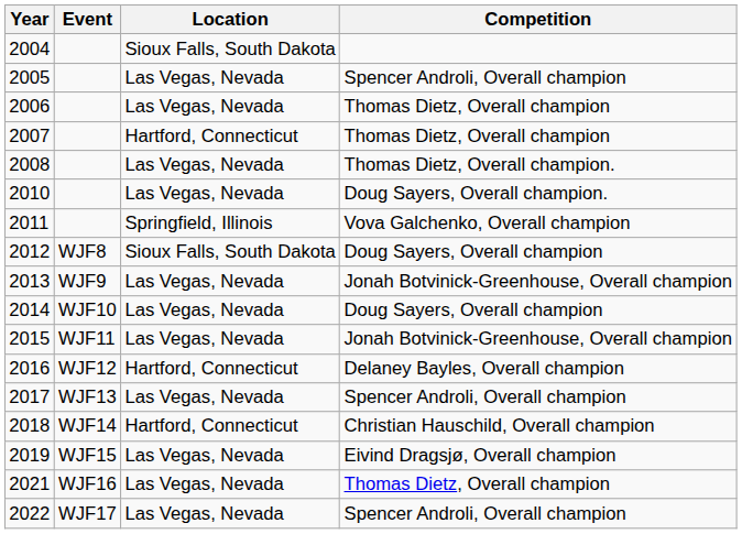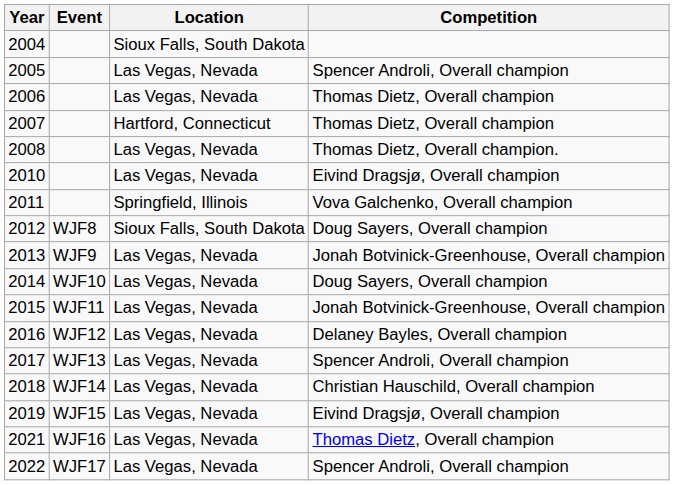 <table class="wikitable">
 <tr>
 <th>Year</th>
 <th>Event</th>
 <th>Location</th>
 <th>Competition</th>
 </tr>
 <tr>
 <td>2004</td>
 <td></td>
 <td>Sioux Falls, South Dakota</td>
 <td></td>
 </tr>
 <tr>
 <td>2005</td>
 <td></td>
 <td>Las Vegas, Nevada</td>
 <td>Spencer Androli, Overall champion</td>
 </tr>
 <tr>
 <td>2006</td>
 <td></td>
 <td>Las Vegas, Nevada</td>
 <td>Thomas Dietz, Overall champion</td>
 </tr>
 <tr>
 <td>2007</td>
 <td></td>
 <td>Hartford, Connecticut</td>
 <td>Thomas Dietz, Overall champion</td>
 </tr>
 <tr>
 <td>2008</td>
 <td></td>
 <td>Las Vegas, Nevada</td>
 <td>Thomas Dietz, Overall champion.</td>
 </tr>
 <tr>
 <td>2010</td>
 <td></td>
 <td>Las Vegas, Nevada</td>
-<td>Doug Sayers, Overall champion.</td>
+<td>Eivind Dragsjø, Overall champion</td>
 </tr>
 <tr>
 <td>2011</td>
 <td></td>
 <td>Springfield, Illinois</td>
 <td>Vova Galchenko, Overall champion</td>
 </tr>
 <tr>
 <td>2012</td>
 <td>WJF8</td>
 <td>Sioux Falls, South Dakota</td>
 <td>Doug Sayers, Overall champion</td>
 </tr>
 <tr>
 <td>2013</td>
 <td>WJF9</td>
 <td>Las Vegas, Nevada</td>
 <td>Jonah Botvinick-Greenhouse, Overall champion</td>
 </tr>
 <tr>
 <td>2014</td>
 <td>WJF10</td>
 <td>Las Vegas, Nevada</td>
 <td>Doug Sayers, Overall champion</td>
 </tr>
 <tr>
 <td>2015</td>
 <td>WJF11</td>
 <td>Las Vegas, Nevada</td>
 <td>Jonah Botvinick-Greenhouse, Overall champion</td>
 </tr>
 <tr>
 <td>2016</td>
 <td>WJF12</td>
-<td>Hartford, Connecticut</td>
+<td>Las Vegas, Nevada</td>
 <td>Delaney Bayles, Overall champion</td>
 </tr>
 <tr>
 <td>2017</td>
 <td>WJF13</td>
 <td>Las Vegas, Nevada</td>
 <td>Spencer Androli, Overall champion</td>
 </tr>
 <tr>
 <td>2018</td>
 <td>WJF14</td>
-<td>Hartford, Connecticut</td>
+<td>Las Vegas, Nevada</td>
 <td>Christian Hauschild, Overall champion</td>
 </tr>
 <tr>
 <td>2019</td>
 <td>WJF15</td>
 <td>Las Vegas, Nevada</td>
 <td>Eivind Dragsjø, Overall champion</td>
 </tr>
 <tr>
 <td>2021</td>
 <td>WJF16</td>
 <td>Las Vegas, Nevada</td>
 <td><a href='#'>Thomas Dietz</a>, Overall champion</td>
 </tr>
 <tr>
 <td>2022</td>
 <td>WJF17</td>
 <td>Las Vegas, Nevada</td>
 <td>Spencer Androli, Overall champion</td>
 </tr>
 </table>
